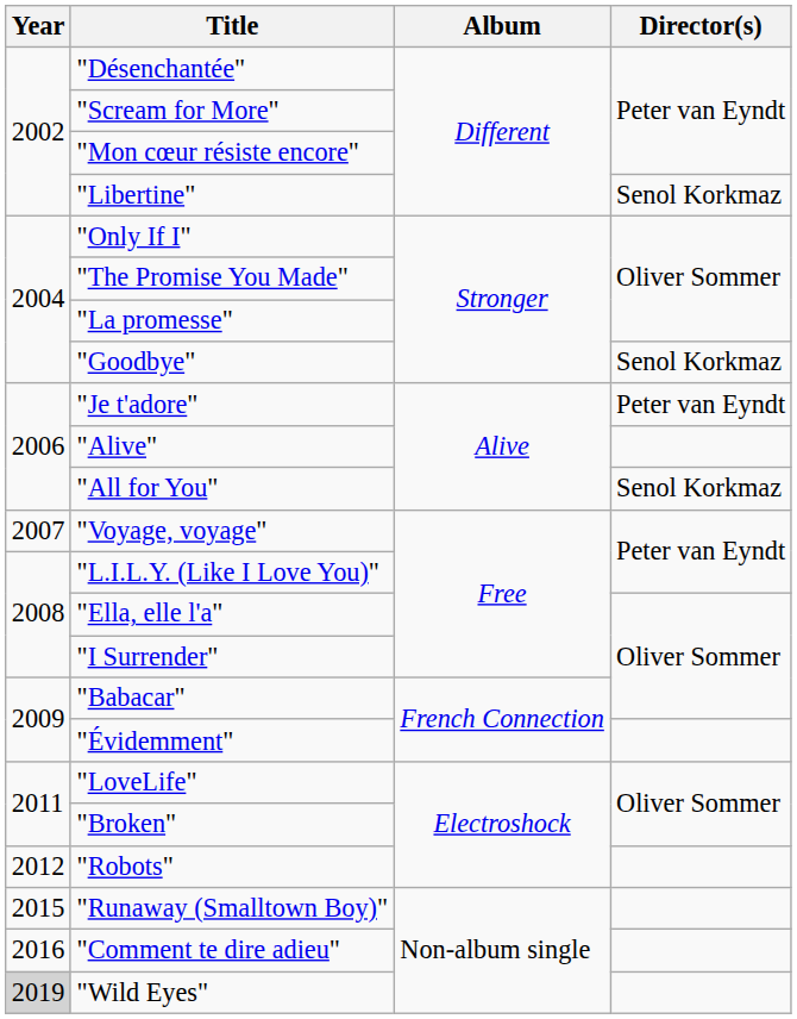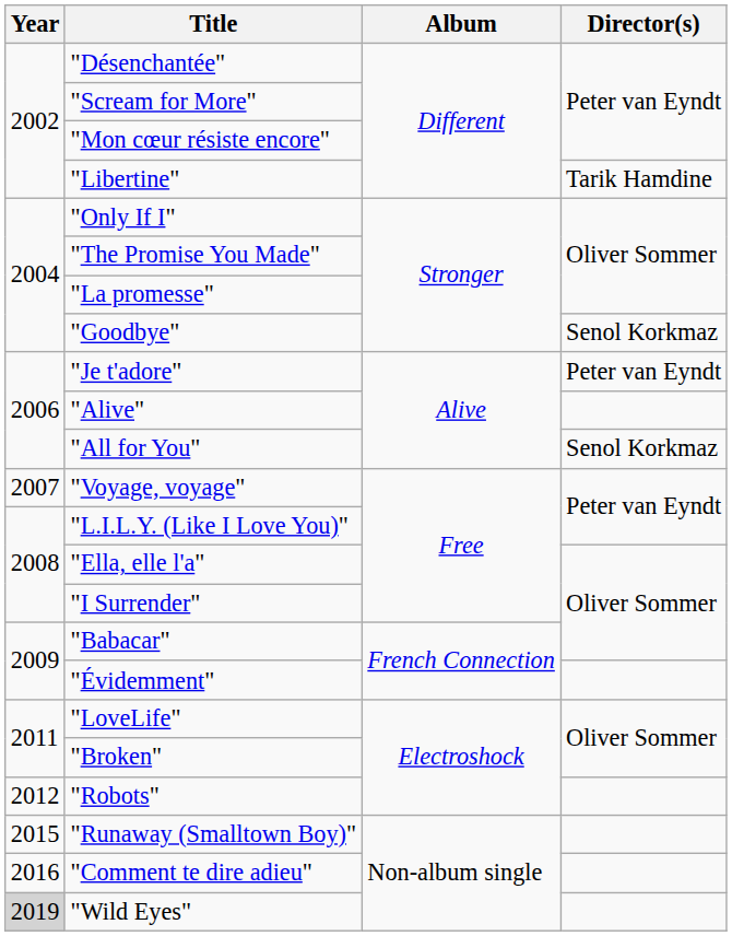 <table class="wikitable">
 <tr>
 <th>Year</th>
 <th>Title</th>
 <th>Album</th>
 <th>Director(s)</th>
 </tr>
 <tr>
 <td rowspan="4">2002</td>
 <td>"<a href='#'>Désenchantée</a>"</td>
 <td rowspan="4" style="text-align:center;"><em><a href='#'>Different</a></em></td>
 <td rowspan="3">Peter van Eyndt</td>
 </tr>
 <tr>
 <td>"<a href='#'>Scream for More</a>"</td>
 </tr>
 <tr>
 <td>"<a href='#'>Mon cœur résiste encore</a>"</td>
 </tr>
 <tr>
 <td>"<a href='#'>Libertine</a>"</td>
-<td>Senol Korkmaz</td>
+<td>Tarik Hamdine</td>
 </tr>
 <tr>
 <td rowspan="4">2004</td>
 <td>"<a href='#'>Only If I</a>"</td>
 <td rowspan="4" style="text-align:center;"><em><a href='#'>Stronger</a></em></td>
 <td rowspan="3">Oliver Sommer</td>
 </tr>
 <tr>
 <td>"<a href='#'>The Promise You Made</a>"</td>
 </tr>
 <tr>
 <td>"<a href='#'>La promesse</a>"</td>
 </tr>
 <tr>
 <td>"<a href='#'>Goodbye</a>"</td>
 <td>Senol Korkmaz</td>
 </tr>
 <tr>
 <td rowspan="3">2006</td>
 <td>"<a href='#'>Je t'adore</a>"</td>
 <td rowspan="3" style="text-align:center;"><em><a href='#'>Alive</a></em></td>
 <td>Peter van Eyndt</td>
 </tr>
 <tr>
 <td>"<a href='#'>Alive</a>"</td>
 <td></td>
 </tr>
 <tr>
 <td>"<a href='#'>All for You</a>"</td>
 <td>Senol Korkmaz</td>
 </tr>
 <tr>
 <td>2007</td>
 <td>"<a href='#'>Voyage, voyage</a>"</td>
 <td rowspan="4" style="text-align:center;"><em><a href='#'>Free</a></em></td>
 <td rowspan="2">Peter van Eyndt</td>
 </tr>
 <tr>
 <td rowspan="3">2008</td>
 <td>"<a href='#'>L.I.L.Y. (Like I Love You)</a>"</td>
 </tr>
 <tr>
 <td>"<a href='#'>Ella, elle l'a</a>"</td>
 <td rowspan="3">Oliver Sommer</td>
 </tr>
 <tr>
 <td>"<a href='#'>I Surrender</a>"</td>
 </tr>
 <tr>
 <td rowspan="2">2009</td>
 <td>"<a href='#'>Babacar</a>"</td>
 <td rowspan="2" style="text-align:center;"><em><a href='#'>French Connection</a></em></td>
 </tr>
 <tr>
 <td>"<a href='#'>Évidemment</a>"</td>
 <td></td>
 </tr>
 <tr>
 <td rowspan="2">2011</td>
 <td>"<a href='#'>LoveLife</a>"</td>
 <td rowspan="3" style="text-align:center;"><em><a href='#'>Electroshock</a></em></td>
 <td rowspan="2">Oliver Sommer</td>
 </tr>
 <tr>
 <td>"<a href='#'>Broken</a>"</td>
 </tr>
 <tr>
 <td>2012</td>
 <td>"<a href='#'>Robots</a>"</td>
 <td></td>
 </tr>
 <tr>
 <td>2015</td>
 <td>"<a href='#'>Runaway (Smalltown Boy)</a>"</td>
 <td rowspan="3">Non-album single</td>
 <td></td>
 </tr>
 <tr>
 <td>2016</td>
 <td>"<a href='#'>Comment te dire adieu</a>"</td>
 <td></td>
 </tr>
 <tr>
 <td style="background: lightgrey;">2019</td>
 <td>"Wild Eyes"</td>
 <td></td>
 </tr>
 </table>
